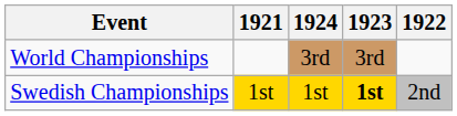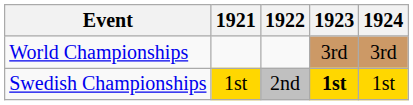 <table class="wikitable">
 <tr>
 <th>Event</th>
 <th>1921</th>
+<th>1922</th>
+<th>1923</th>
 <th>1924</th>
-<th>1923</th>
-<th>1922</th>
 </tr>
 <tr>
 <td><a href='#'>World Championships</a></td>
 <td></td>
+<td></td>
 <td align="center" bgcolor="cc9966">3rd</td>
 <td align="center" bgcolor="cc9966">3rd</td>
-<td></td>
 </tr>
 <tr>
 <td><a href='#'>Swedish Championships</a></td>
 <td align="center" bgcolor="gold">1st</td>
+<td align="center" bgcolor="silver">2nd</td>
+<td align="center" bgcolor="gold"><strong>1st</strong></td>
 <td align="center" bgcolor="gold">1st</td>
-<td align="center" bgcolor="gold"><strong>1st</strong></td>
-<td align="center" bgcolor="silver">2nd</td>
 </tr>
 </table>
